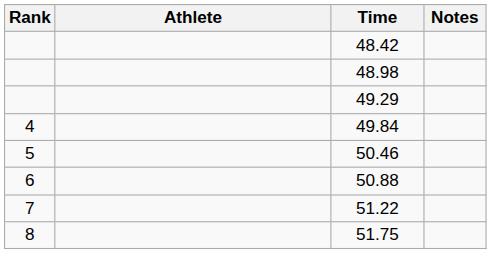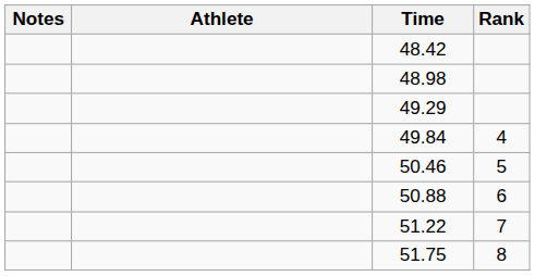 <table class="wikitable" style="text-align:center">
 <tr>
-<th width=40>Rank</th>
+<th width=50>Notes</th>
 <th width=250>Athlete</th>
 <th width=80>Time</th>
-<th width=50>Notes</th>
+<th width=40>Rank</th>
 </tr>
 <tr>
 <td></td>
 <td align=left></td>
 <td>48.42</td>
 <td></td>
 </tr>
 <tr>
 <td></td>
 <td align=left></td>
 <td>48.98</td>
 <td></td>
 </tr>
 <tr>
 <td></td>
 <td align=left></td>
 <td>49.29</td>
 <td></td>
 </tr>
 <tr>
-<td>4</td>
+<td></td>
 <td align=left></td>
 <td>49.84</td>
-<td></td>
+<td>4</td>
 </tr>
 <tr>
-<td>5</td>
+<td></td>
 <td align=left></td>
 <td>50.46</td>
-<td></td>
+<td>5</td>
 </tr>
 <tr>
-<td>6</td>
+<td></td>
 <td align=left></td>
 <td>50.88</td>
-<td></td>
+<td>6</td>
 </tr>
 <tr>
-<td>7</td>
+<td></td>
 <td align=left></td>
 <td>51.22</td>
-<td></td>
+<td>7</td>
 </tr>
 <tr>
-<td>8</td>
+<td></td>
 <td align=left></td>
 <td>51.75</td>
-<td></td>
+<td>8</td>
 </tr>
 </table>
